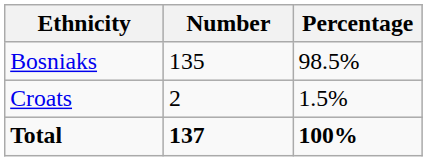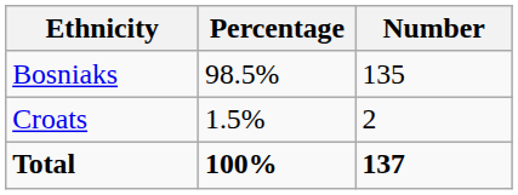 <table class="wikitable">
 <tr>
 <th width="100px">Ethnicity</th>
+<th width="80px">Percentage</th>
 <th width="80px">Number</th>
-<th width="80px">Percentage</th>
 </tr>
 <tr>
 <td><a href='#'>Bosniaks</a></td>
+<td>98.5%</td>
 <td>135</td>
-<td>98.5%</td>
 </tr>
 <tr>
 <td><a href='#'>Croats</a></td>
+<td>1.5%</td>
 <td>2</td>
-<td>1.5%</td>
 </tr>
 <tr>
 <td><strong>Total</strong></td>
+<td><strong>100%</strong></td>
 <td><strong>137</strong></td>
-<td><strong>100%</strong></td>
 </tr>
 </table>
